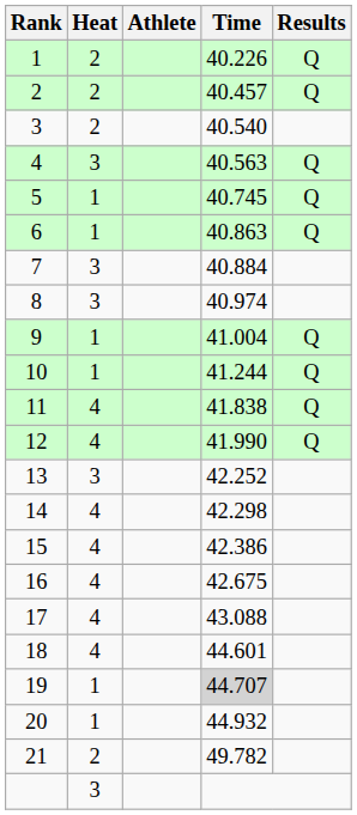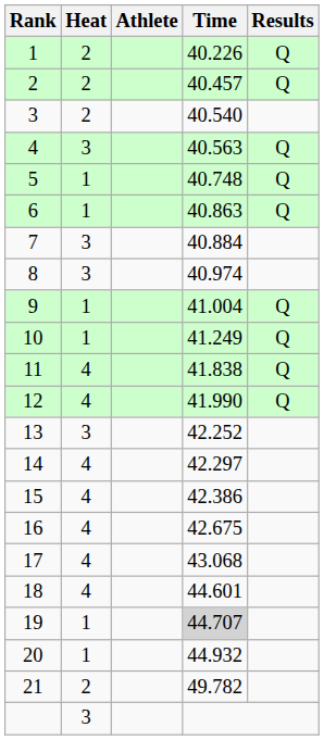 <table class="wikitable sortable" style="text-align:center">
 <tr>
 <th>Rank</th>
 <th>Heat</th>
 <th>Athlete</th>
 <th>Time</th>
 <th>Results</th>
 </tr>
 <tr bgcolor="#ccffcc">
 <td>1</td>
 <td>2</td>
 <td align="left"></td>
 <td>40.226</td>
 <td>Q</td>
 </tr>
 <tr bgcolor="#ccffcc">
 <td>2</td>
 <td>2</td>
 <td align="left"></td>
 <td>40.457</td>
 <td>Q</td>
 </tr>
 <tr>
 <td>3</td>
 <td>2</td>
 <td align="left"></td>
 <td>40.540</td>
 <td></td>
 </tr>
 <tr bgcolor="#ccffcc">
 <td>4</td>
 <td>3</td>
 <td align="left"></td>
 <td>40.563</td>
 <td>Q</td>
 </tr>
 <tr bgcolor="#ccffcc">
 <td>5</td>
 <td>1</td>
 <td align="left"></td>
-<td>40.745</td>
+<td>40.748</td>
 <td>Q</td>
 </tr>
 <tr bgcolor="#ccffcc">
 <td>6</td>
 <td>1</td>
 <td align="left"></td>
 <td>40.863</td>
 <td>Q</td>
 </tr>
 <tr>
 <td>7</td>
 <td>3</td>
 <td align="left"></td>
 <td>40.884</td>
 <td></td>
 </tr>
 <tr>
 <td>8</td>
 <td>3</td>
 <td align="left"></td>
 <td>40.974</td>
 <td></td>
 </tr>
 <tr bgcolor="#ccffcc">
 <td>9</td>
 <td>1</td>
 <td align="left"></td>
 <td>41.004</td>
 <td>Q</td>
 </tr>
 <tr bgcolor="#ccffcc">
 <td>10</td>
 <td>1</td>
 <td align="left"></td>
-<td>41.244</td>
+<td>41.249</td>
 <td>Q</td>
 </tr>
 <tr bgcolor="#ccffcc">
 <td>11</td>
 <td>4</td>
 <td align="left"></td>
 <td>41.838</td>
 <td>Q</td>
 </tr>
 <tr bgcolor="#ccffcc">
 <td>12</td>
 <td>4</td>
 <td align="left"></td>
 <td>41.990</td>
 <td>Q</td>
 </tr>
 <tr>
 <td>13</td>
 <td>3</td>
 <td align="left"></td>
 <td>42.252</td>
 <td></td>
 </tr>
 <tr>
 <td>14</td>
 <td>4</td>
 <td align="left"></td>
-<td>42.298</td>
+<td>42.297</td>
 <td></td>
 </tr>
 <tr>
 <td>15</td>
 <td>4</td>
 <td align="left"></td>
 <td>42.386</td>
 <td></td>
 </tr>
 <tr>
 <td>16</td>
 <td>4</td>
 <td align="left"></td>
 <td>42.675</td>
 <td></td>
 </tr>
 <tr>
 <td>17</td>
 <td>4</td>
 <td align="left"></td>
-<td>43.088</td>
+<td>43.068</td>
 <td></td>
 </tr>
 <tr>
 <td>18</td>
 <td>4</td>
 <td align="left"></td>
 <td>44.601</td>
 <td></td>
 </tr>
 <tr>
 <td>19</td>
 <td>1</td>
 <td align="left"></td>
 <td style="background: lightgrey;">44.707</td>
 <td></td>
 </tr>
 <tr>
 <td>20</td>
 <td>1</td>
 <td align="left"></td>
 <td>44.932</td>
 <td></td>
 </tr>
 <tr>
 <td>21</td>
 <td>2</td>
 <td align="left"></td>
 <td>49.782</td>
 <td></td>
 </tr>
 <tr>
 <td></td>
 <td>3</td>
 <td align="left"></td>
 <td colspan="2"></td>
 </tr>
 </table>
